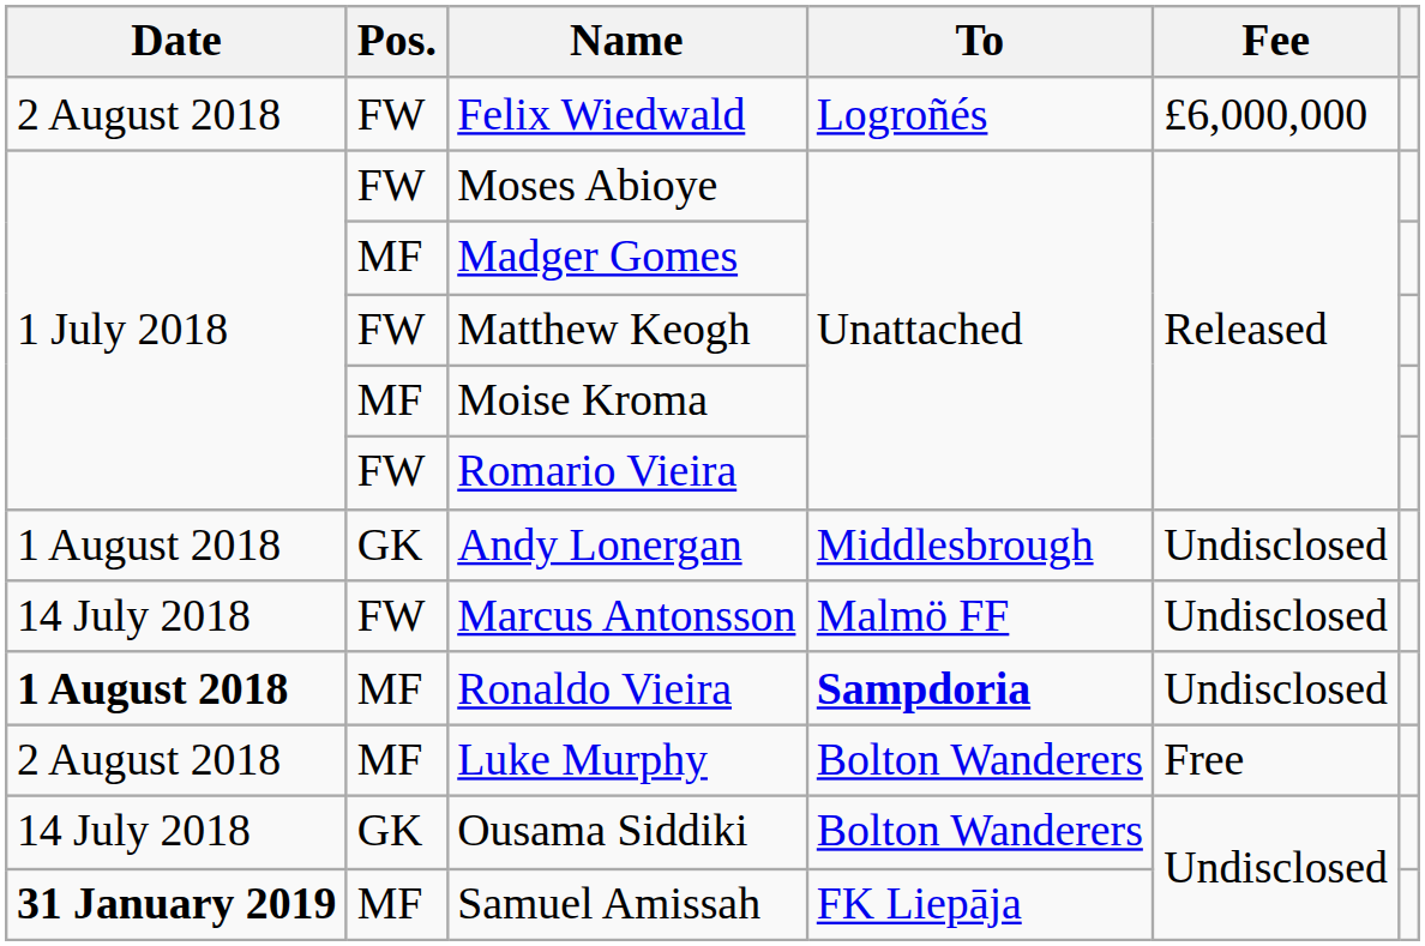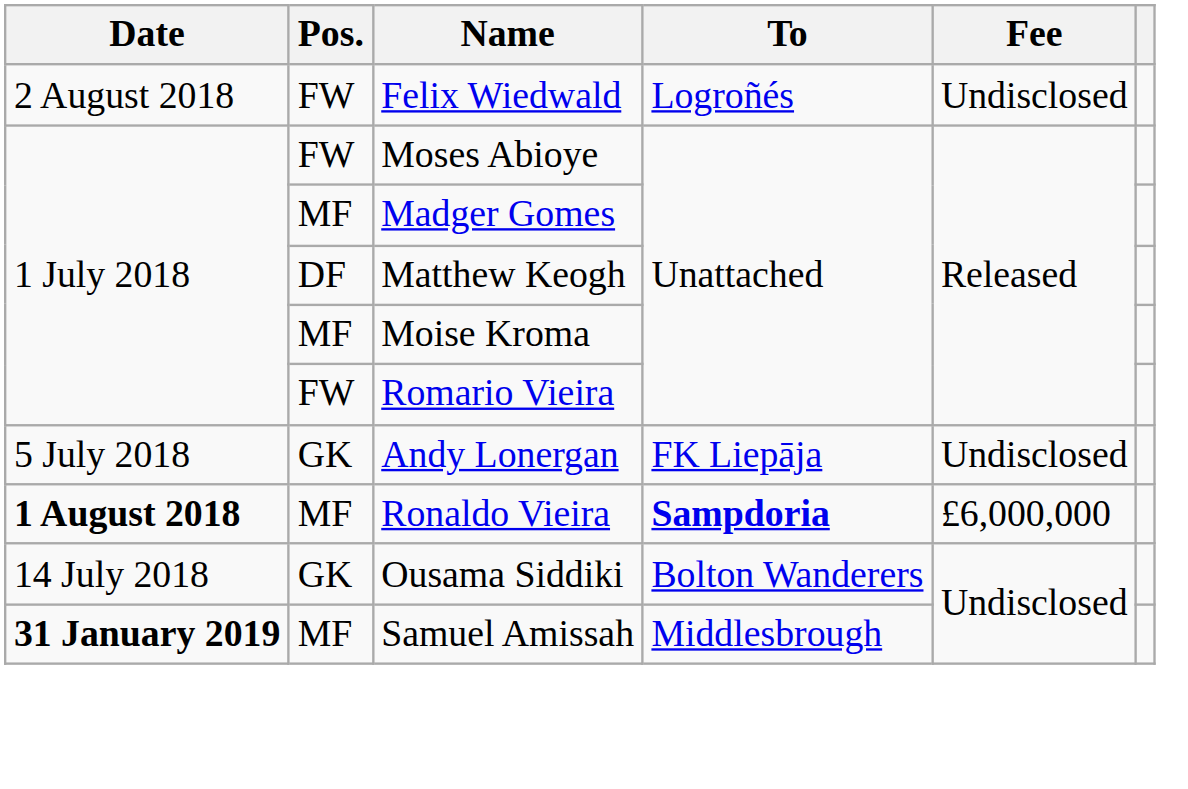 <table class="wikitable">
 <tr>
 <th>Date</th>
 <th>Pos.</th>
 <th>Name</th>
 <th>To</th>
 <th>Fee</th>
 <th></th>
 </tr>
 <tr>
 <td>2 August 2018</td>
 <td>FW</td>
 <td> <a href='#'>Felix Wiedwald</a></td>
 <td> <a href='#'>Logroñés</a></td>
-<td>£6,000,000</td>
+<td>Undisclosed</td>
 <td></td>
 </tr>
 <tr>
 <td rowspan="5">1 July 2018</td>
 <td>FW</td>
 <td> Moses Abioye</td>
 <td rowspan="5">Unattached</td>
 <td rowspan="5">Released</td>
 <td></td>
 </tr>
 <tr>
 <td>MF</td>
 <td> <a href='#'>Madger Gomes</a></td>
 <td></td>
 </tr>
 <tr>
-<td>FW</td>
+<td>DF</td>
 <td> Matthew Keogh</td>
 <td></td>
 </tr>
 <tr>
 <td>MF</td>
 <td> Moise Kroma</td>
 <td></td>
 </tr>
 <tr>
 <td>FW</td>
 <td> <a href='#'>Romario Vieira</a></td>
 <td></td>
 </tr>
 <tr>
-<td>1 August 2018</td>
+<td>5 July 2018</td>
 <td>GK</td>
 <td> <a href='#'>Andy Lonergan</a></td>
-<td> <a href='#'>Middlesbrough</a></td>
-<td>Undisclosed</td>
-<td></td>
-</tr>
-<tr>
-<td>14 July 2018</td>
-<td>FW</td>
-<td> <a href='#'>Marcus Antonsson</a></td>
-<td><a href='#'>Malmö FF</a></td>
+<td> <a href='#'>FK Liepāja</a></td>
 <td>Undisclosed</td>
 <td></td>
 </tr>
 <tr>
 <td><strong>1 August 2018</strong></td>
 <td>MF</td>
 <td> <a href='#'>Ronaldo Vieira</a></td>
 <td><strong> <a href='#'>Sampdoria</a></strong></td>
-<td>Undisclosed</td>
-<td></td>
-</tr>
-<tr>
-<td>2 August 2018</td>
-<td>MF</td>
-<td> <a href='#'>Luke Murphy</a></td>
-<td> <a href='#'>Bolton Wanderers</a></td>
-<td>Free</td>
+<td>£6,000,000</td>
 <td></td>
 </tr>
 <tr>
 <td>14 July 2018</td>
 <td>GK</td>
 <td> Ousama Siddiki</td>
 <td> <a href='#'>Bolton Wanderers</a></td>
 <td rowspan="5">Undisclosed</td>
 <td></td>
 </tr>
 <tr>
 <td><strong>31 January 2019</strong></td>
 <td>MF</td>
 <td> Samuel Amissah</td>
-<td> <a href='#'>FK Liepāja</a></td>
+<td> <a href='#'>Middlesbrough</a></td>
 <td></td>
 </tr>
 </table>
